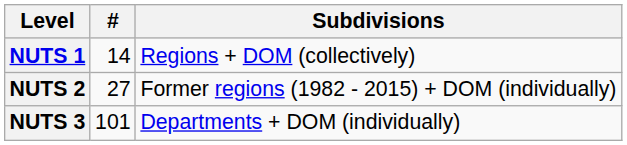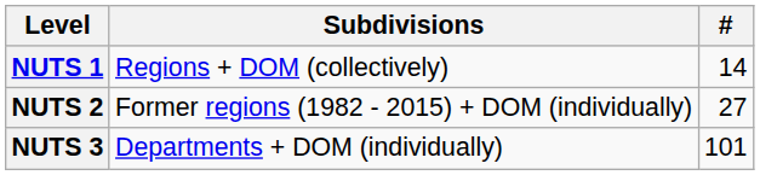 <table class="wikitable">
 <tr>
 <th>Level</th>
+<th>Subdivisions</th>
 <th>#</th>
-<th>Subdivisions</th>
 </tr>
 <tr>
 <th><a href='#'>NUTS 1</a></th>
+<td><a href='#'>Regions</a> + <a href='#'>DOM</a> (collectively)</td>
 <td align="right">14</td>
-<td><a href='#'>Regions</a> + <a href='#'>DOM</a> (collectively)</td>
 </tr>
 <tr>
 <th>NUTS 2</th>
+<td>Former <a href='#'>regions</a> (1982 - 2015) + DOM (individually)</td>
 <td align="right">27</td>
-<td>Former <a href='#'>regions</a> (1982 - 2015) + DOM (individually)</td>
 </tr>
 <tr>
 <th>NUTS 3</th>
+<td><a href='#'>Departments</a> + DOM (individually)</td>
 <td align="right">101</td>
-<td><a href='#'>Departments</a> + DOM (individually)</td>
 </tr>
 </table>
